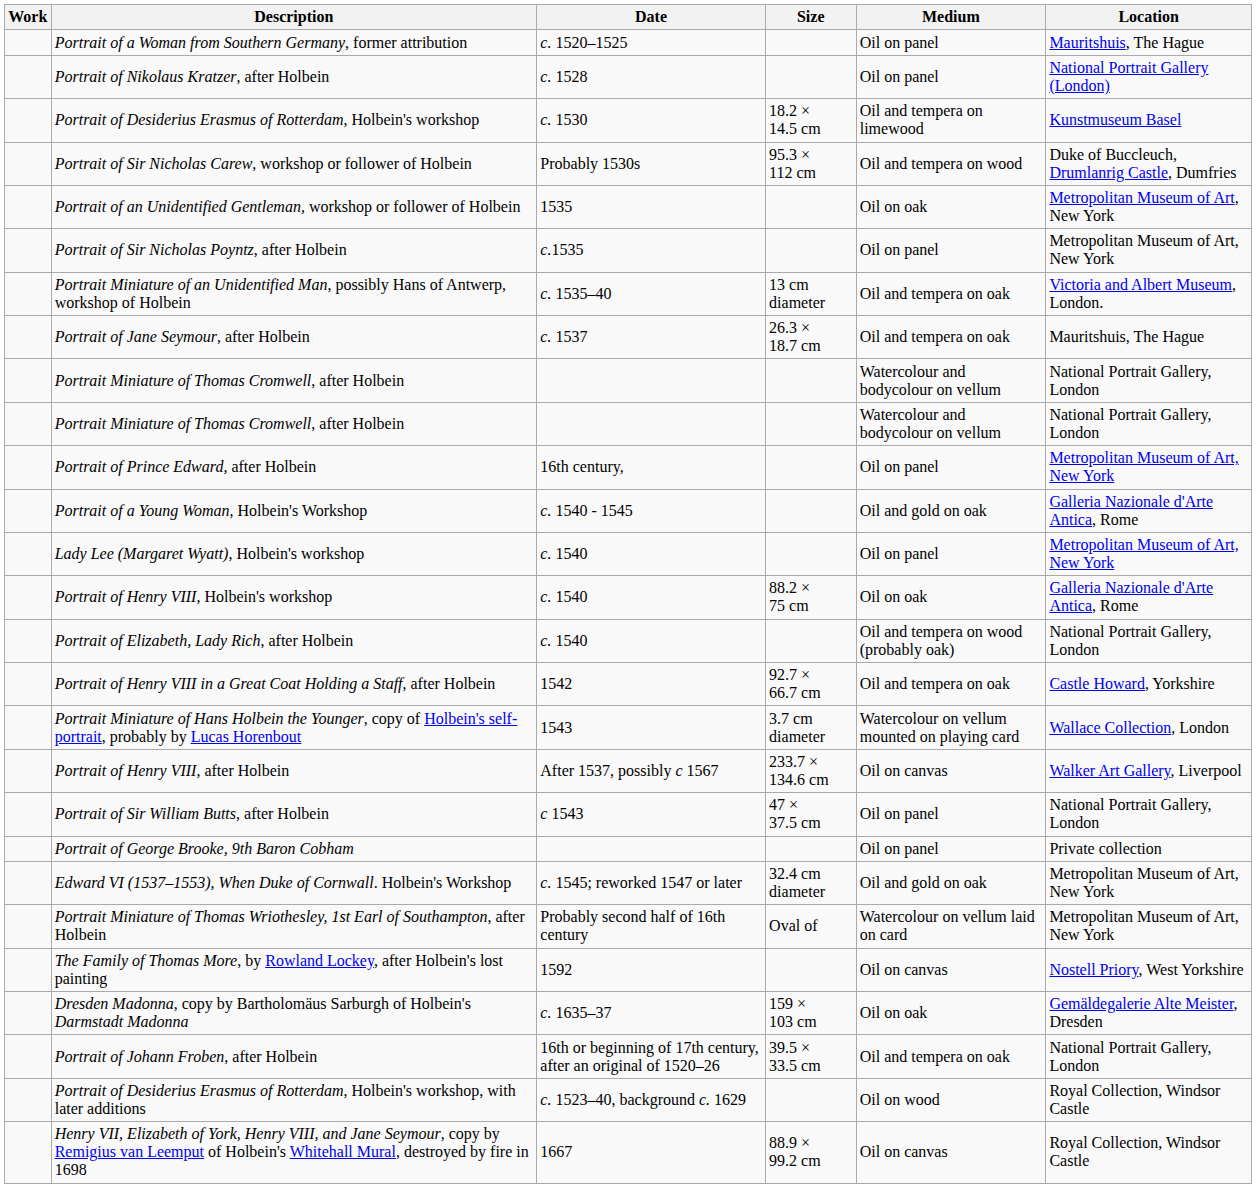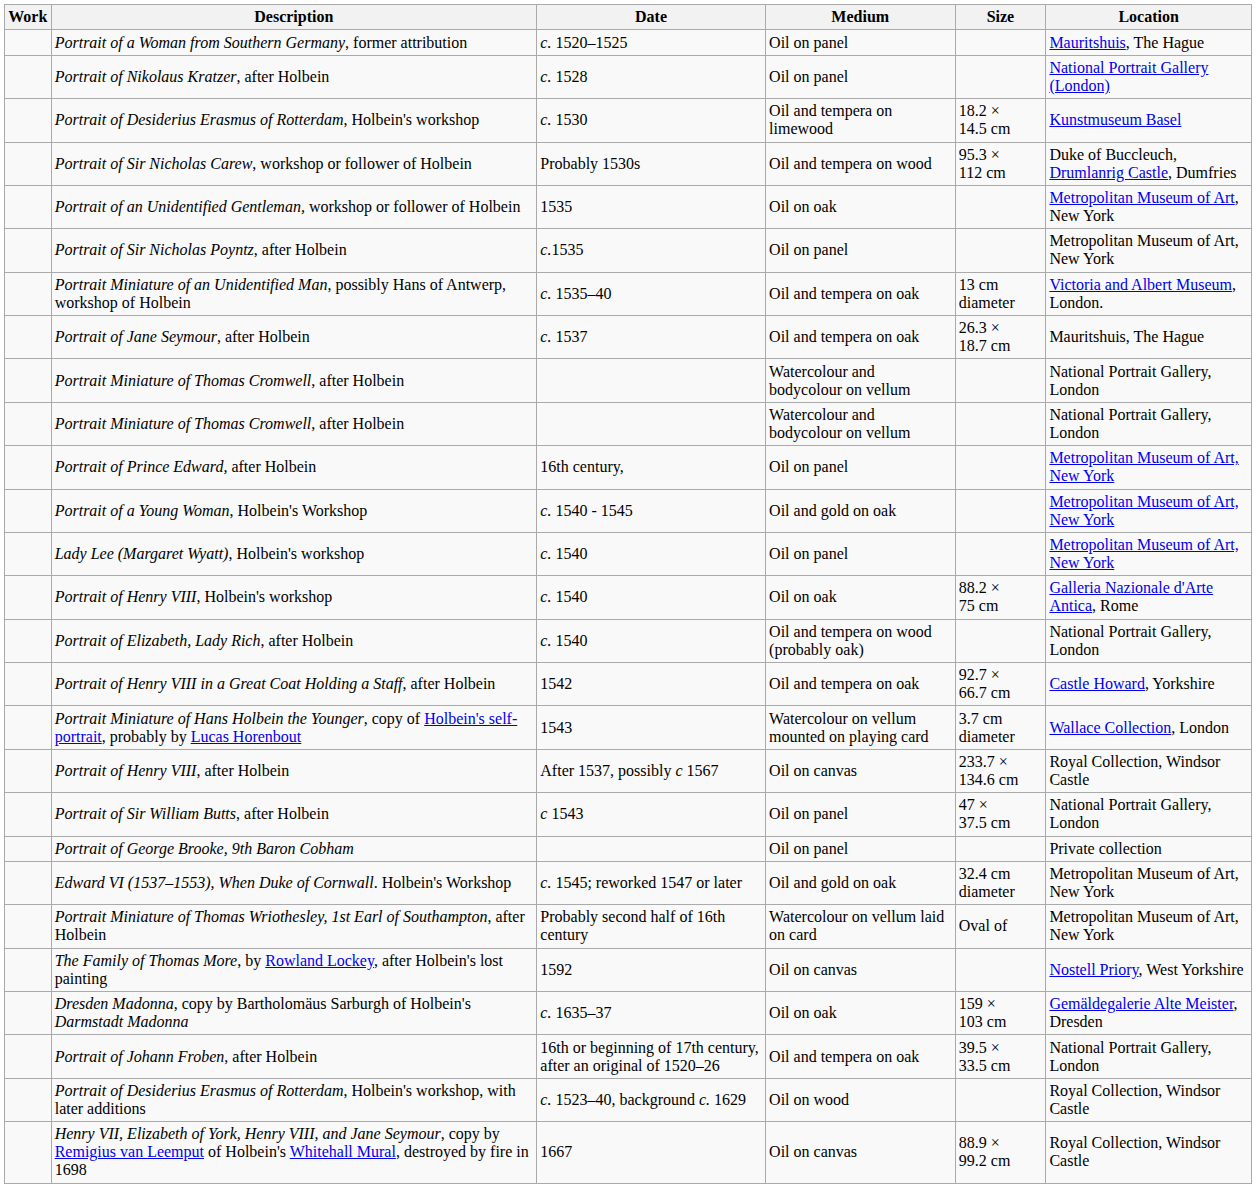 <table class="wikitable" border="1">
 <tr>
 <th>Work</th>
 <th>Description</th>
 <th>Date</th>
+<th>Medium</th>
 <th>Size</th>
-<th>Medium</th>
 <th>Location</th>
 </tr>
 <tr>
 <td></td>
 <td><em>Portrait of a Woman from Southern Germany</em>, former attribution</td>
 <td><em>c.</em> 1520–1525</td>
+<td>Oil on panel</td>
 <td></td>
-<td>Oil on panel</td>
 <td><a href='#'>Mauritshuis</a>, The Hague</td>
 </tr>
 <tr>
 <td></td>
 <td><em>Portrait of Nikolaus Kratzer</em>, after Holbein</td>
 <td><em>c.</em> 1528</td>
+<td>Oil on panel</td>
 <td></td>
-<td>Oil on panel</td>
 <td><a href='#'>National Portrait Gallery (London)</a></td>
 </tr>
 <tr>
 <td></td>
 <td><em>Portrait of Desiderius Erasmus of Rotterdam</em>, Holbein's workshop</td>
 <td><em>c.</em> 1530</td>
+<td>Oil and tempera on limewood</td>
 <td>18.2 × 14.5 cm</td>
-<td>Oil and tempera on limewood</td>
 <td><a href='#'>Kunstmuseum Basel</a></td>
 </tr>
 <tr>
 <td></td>
 <td><em>Portrait of Sir Nicholas Carew</em>, workshop or follower of Holbein</td>
 <td>Probably 1530s</td>
+<td>Oil and tempera on wood</td>
 <td>95.3 × 112 cm</td>
-<td>Oil and tempera on wood</td>
 <td>Duke of Buccleuch, <a href='#'>Drumlanrig Castle</a>, Dumfries</td>
 </tr>
 <tr>
 <td></td>
 <td><em>Portrait of an Unidentified Gentleman,</em> workshop or follower of Holbein</td>
 <td>1535</td>
+<td>Oil on oak</td>
 <td></td>
-<td>Oil on oak</td>
 <td><a href='#'>Metropolitan Museum of Art</a>, New York</td>
 </tr>
 <tr>
 <td></td>
 <td><em>Portrait of Sir Nicholas Poyntz</em>, after Holbein</td>
 <td><em>c.</em>1535</td>
+<td>Oil on panel</td>
 <td></td>
-<td>Oil on panel</td>
 <td>Metropolitan Museum of Art, New York</td>
 </tr>
 <tr>
 <td></td>
 <td><em>Portrait Miniature of an Unidentified Man</em>, possibly Hans of Antwerp, workshop of Holbein</td>
 <td><em>c.</em> 1535–40</td>
+<td>Oil and tempera on oak</td>
 <td>13 cm diameter</td>
-<td>Oil and tempera on oak</td>
 <td><a href='#'>Victoria and Albert Museum</a>, London.</td>
 </tr>
 <tr>
 <td></td>
 <td><em>Portrait of Jane Seymour</em>, after Holbein</td>
 <td><em>c.</em> 1537</td>
+<td>Oil and tempera on oak</td>
 <td>26.3 × 18.7 cm</td>
-<td>Oil and tempera on oak</td>
 <td>Mauritshuis, The Hague</td>
 </tr>
 <tr>
 <td></td>
 <td><em>Portrait Miniature of Thomas Cromwell</em>, after Holbein</td>
 <td></td>
+<td>Watercolour and bodycolour on vellum</td>
 <td></td>
-<td>Watercolour and bodycolour on vellum</td>
 <td>National Portrait Gallery, London</td>
 </tr>
 <tr>
 <td></td>
 <td><em>Portrait Miniature of Thomas Cromwell</em>, after Holbein</td>
 <td></td>
+<td>Watercolour and bodycolour on vellum</td>
 <td></td>
-<td>Watercolour and bodycolour on vellum</td>
 <td>National Portrait Gallery, London</td>
 </tr>
 <tr>
 <td></td>
 <td><em>Portrait of Prince Edward,</em> after Holbein</td>
 <td>16th century, </td>
+<td>Oil on panel</td>
 <td></td>
-<td>Oil on panel</td>
 <td><a href='#'>Metropolitan Museum of Art, New York</a></td>
 </tr>
 <tr>
 <td></td>
 <td><em>Portrait of a Young Woman</em>, Holbein's Workshop</td>
 <td><em>c.</em> 1540 - 1545</td>
+<td>Oil and gold on oak</td>
 <td></td>
-<td>Oil and gold on oak</td>
-<td><a href='#'>Galleria Nazionale d'Arte Antica</a>, Rome</td>
+<td><a href='#'>Metropolitan Museum of Art, New York</a></td>
 </tr>
 <tr>
 <td></td>
 <td><em>Lady Lee (Margaret Wyatt)</em>, Holbein's workshop</td>
 <td><em>c.</em> 1540</td>
+<td>Oil on panel</td>
 <td></td>
-<td>Oil on panel</td>
 <td><a href='#'>Metropolitan Museum of Art, New York</a></td>
 </tr>
 <tr>
 <td></td>
 <td><em>Portrait of Henry VIII</em>, Holbein's workshop</td>
 <td><em>c.</em> 1540</td>
+<td>Oil on oak</td>
 <td>88.2 × 75 cm</td>
-<td>Oil on oak</td>
 <td><a href='#'>Galleria Nazionale d'Arte Antica</a>, Rome</td>
 </tr>
 <tr>
 <td></td>
 <td><em>Portrait of Elizabeth, Lady Rich</em>, after Holbein</td>
 <td><em>c.</em> 1540</td>
+<td>Oil and tempera on wood (probably oak)</td>
 <td></td>
-<td>Oil and tempera on wood (probably oak)</td>
 <td>National Portrait Gallery, London</td>
 </tr>
 <tr>
 <td></td>
 <td><em>Portrait of Henry VIII in a Great Coat Holding a Staff</em>, after Holbein</td>
 <td>1542</td>
+<td>Oil and tempera on oak</td>
 <td>92.7 × 66.7 cm</td>
-<td>Oil and tempera on oak</td>
 <td><a href='#'>Castle Howard</a>, Yorkshire</td>
 </tr>
 <tr>
 <td></td>
 <td><em>Portrait Miniature of Hans Holbein the Younger</em>, copy of <a href='#'>Holbein's self-portrait</a>, probably by <a href='#'>Lucas Horenbout</a></td>
 <td>1543</td>
+<td>Watercolour on vellum mounted on playing card</td>
 <td>3.7 cm diameter</td>
-<td>Watercolour on vellum mounted on playing card</td>
 <td><a href='#'>Wallace Collection</a>, London</td>
 </tr>
 <tr>
 <td></td>
 <td><em>Portrait of Henry VIII</em>, after Holbein</td>
 <td>After 1537, possibly <em>c</em> 1567</td>
+<td>Oil on canvas</td>
 <td>233.7 × 134.6 cm</td>
-<td>Oil on canvas</td>
-<td><a href='#'>Walker Art Gallery</a>, Liverpool</td>
+<td>Royal Collection, Windsor Castle</td>
 </tr>
 <tr>
 <td></td>
 <td><em>Portrait of Sir William Butts</em>, after Holbein</td>
 <td><em>c</em> 1543</td>
+<td>Oil on panel</td>
 <td>47 × 37.5 cm</td>
-<td>Oil on panel</td>
 <td>National Portrait Gallery, London</td>
 </tr>
 <tr>
 <td></td>
 <td><em>Portrait of George Brooke, 9th Baron Cobham</em></td>
 <td></td>
+<td>Oil on panel</td>
 <td></td>
-<td>Oil on panel</td>
 <td>Private collection</td>
 </tr>
 <tr>
 <td></td>
 <td><em>Edward VI (1537–1553), When Duke of Cornwall</em>. Holbein's Workshop </td>
 <td><em>c.</em> 1545; reworked 1547 or later</td>
+<td>Oil and gold on oak</td>
 <td>32.4 cm diameter</td>
-<td>Oil and gold on oak</td>
 <td>Metropolitan Museum of Art, New York</td>
 </tr>
 <tr>
 <td></td>
 <td><em>Portrait Miniature of Thomas Wriothesley, 1st Earl of Southampton</em>, after Holbein</td>
 <td>Probably second half of 16th century</td>
+<td>Watercolour on vellum laid on card</td>
 <td>Oval of </td>
-<td>Watercolour on vellum laid on card</td>
 <td>Metropolitan Museum of Art, New York</td>
 </tr>
 <tr>
 <td></td>
 <td><em>The Family of Thomas More</em>, by <a href='#'>Rowland Lockey</a>, after Holbein's lost painting</td>
 <td>1592</td>
+<td>Oil on canvas</td>
 <td></td>
-<td>Oil on canvas</td>
 <td><a href='#'>Nostell Priory</a>, West Yorkshire</td>
 </tr>
 <tr>
 <td></td>
 <td><em>Dresden Madonna</em>, copy by Bartholomäus Sarburgh of Holbein's <em>Darmstadt Madonna</em></td>
 <td><em>c.</em> 1635–37</td>
+<td>Oil on oak</td>
 <td>159 × 103 cm</td>
-<td>Oil on oak</td>
 <td><a href='#'>Gemäldegalerie Alte Meister</a>, Dresden</td>
 </tr>
 <tr>
 <td></td>
 <td><em>Portrait of Johann Froben</em>, after Holbein</td>
 <td>16th or beginning of 17th century, after an original of 1520–26</td>
+<td>Oil and tempera on oak</td>
 <td>39.5 × 33.5 cm</td>
-<td>Oil and tempera on oak</td>
 <td>National Portrait Gallery, London</td>
 </tr>
 <tr>
 <td></td>
 <td><em>Portrait of Desiderius Erasmus of Rotterdam</em>, Holbein's workshop, with later additions</td>
 <td><em>c.</em> 1523–40, background <em>c.</em> 1629</td>
+<td>Oil on wood</td>
 <td></td>
-<td>Oil on wood</td>
 <td>Royal Collection, Windsor Castle</td>
 </tr>
 <tr>
 <td></td>
 <td><em>Henry VII, Elizabeth of York, Henry VIII, and Jane Seymour</em>, copy by <a href='#'>Remigius van Leemput</a> of Holbein's <a href='#'>Whitehall Mural</a>, destroyed by fire in 1698</td>
 <td>1667</td>
+<td>Oil on canvas</td>
 <td>88.9 × 99.2 cm</td>
-<td>Oil on canvas</td>
 <td>Royal Collection, Windsor Castle</td>
 </tr>
 </table>
